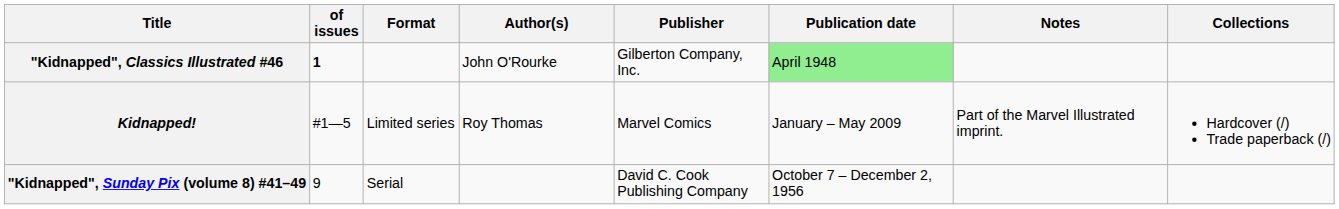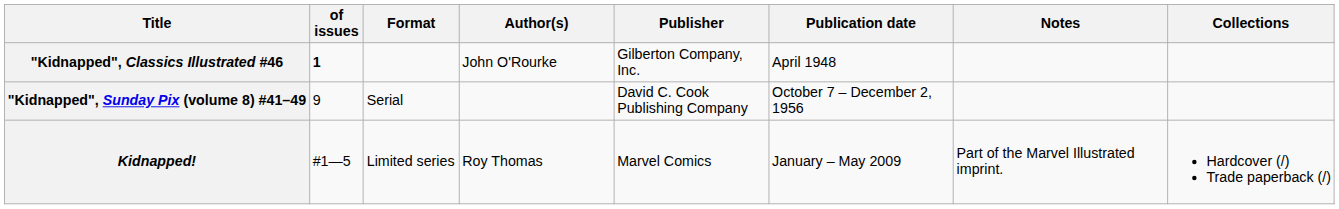 <table class="wikitable">
 <tr>
 <th>Title</th>
 <th style="width:40pt"> of issues</th>
 <th style="width:75pt">Format</th>
 <th style="width:125pt">Author(s)</th>
 <th style="width:125pt">Publisher</th>
 <th style="width:150pt">Publication date</th>
 <th style="width:175pt">Notes</th>
 <th>Collections</th>
 </tr>
 <tr>
 <th>"Kidnapped", <em>Classics Illustrated</em> #46</th>
 <td><strong>1</strong></td>
 <td></td>
 <td>John O'Rourke</td>
 <td>Gilberton Company, Inc.</td>
-<td style="background: lightgreen;">April 1948</td>
+<td>April 1948</td>
+<td></td>
+<td></td>
+</tr>
+<tr>
+<th>"Kidnapped", <em><a href='#'>Sunday Pix</a></em> (volume 8) #41–49</th>
+<td>9</td>
+<td>Serial</td>
+<td></td>
+<td>David C. Cook Publishing Company</td>
+<td>October 7 – December 2, 1956</td>
 <td></td>
 <td></td>
 </tr>
 <tr>
 <th><em>Kidnapped!</em></th>
 <td>#1—5</td>
 <td>Limited series</td>
 <td>Roy Thomas</td>
 <td>Marvel Comics</td>
 <td>January – May 2009</td>
 <td>Part of the Marvel Illustrated imprint.</td>
 <td><br><ul><li>Hardcover (/)</li><li>Trade paperback (/)</li></ul></td>
 </tr>
-<tr>
-<th>"Kidnapped", <em><a href='#'>Sunday Pix</a></em> (volume 8) #41–49</th>
-<td>9</td>
-<td>Serial</td>
-<td></td>
-<td>David C. Cook Publishing Company</td>
-<td>October 7 – December 2, 1956</td>
-<td></td>
-<td></td>
-</tr>
 </table>
